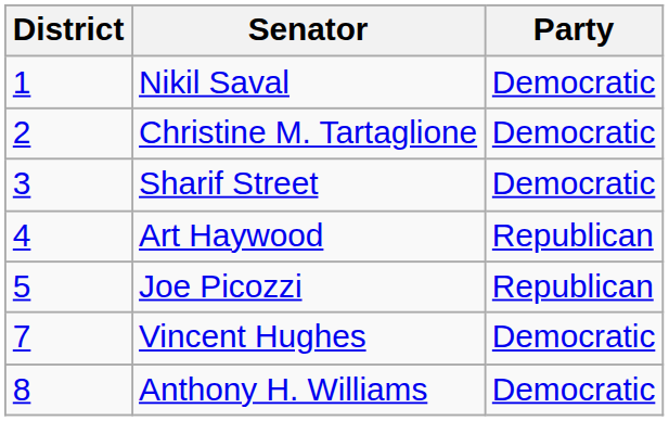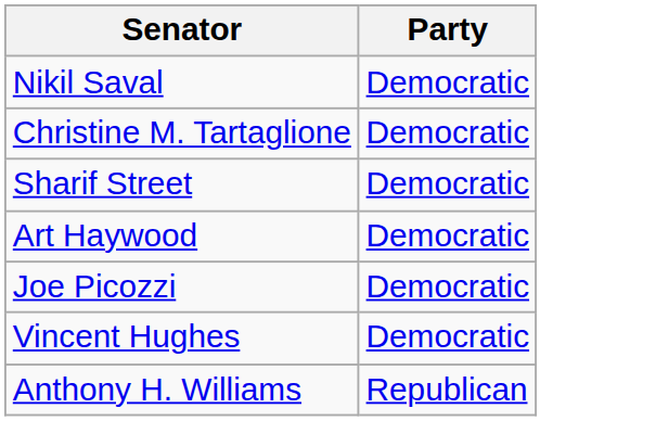 <table class="sortable wikitable">
 <tr>
-<th>District</th>
 <th>Senator</th>
 <th>Party</th>
 </tr>
 <tr>
-<td><a href='#'>1</a></td>
 <td><a href='#'>Nikil Saval</a></td>
 <td><a href='#'>Democratic</a></td>
 </tr>
 <tr>
-<td><a href='#'>2</a></td>
 <td><a href='#'>Christine M. Tartaglione</a></td>
 <td><a href='#'>Democratic</a></td>
 </tr>
 <tr>
-<td><a href='#'>3</a></td>
 <td><a href='#'>Sharif Street</a></td>
 <td><a href='#'>Democratic</a></td>
 </tr>
 <tr>
-<td><a href='#'>4</a></td>
 <td><a href='#'>Art Haywood</a></td>
-<td><a href='#'>Republican</a></td>
+<td><a href='#'>Democratic</a></td>
 </tr>
 <tr>
-<td><a href='#'>5</a></td>
 <td><a href='#'>Joe Picozzi</a></td>
-<td><a href='#'>Republican</a></td>
+<td><a href='#'>Democratic</a></td>
 </tr>
 <tr>
-<td><a href='#'>7</a></td>
 <td><a href='#'>Vincent Hughes</a></td>
 <td><a href='#'>Democratic</a></td>
 </tr>
 <tr>
-<td><a href='#'>8</a></td>
 <td><a href='#'>Anthony H. Williams</a></td>
-<td><a href='#'>Democratic</a></td>
+<td><a href='#'>Republican</a></td>
 </tr>
 </table>
